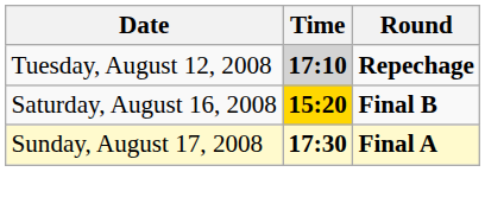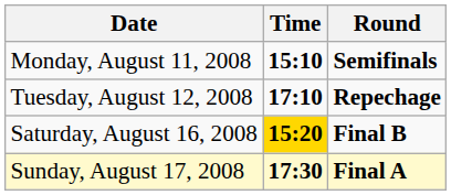 <table class="wikitable">
 <tr>
 <th>Date</th>
 <th>Time</th>
 <th>Round</th>
 </tr>
 <tr>
+<td>Monday, August 11, 2008</td>
+<td><strong>15:10</strong></td>
+<td><strong>Semifinals</strong></td>
+</tr>
+<tr>
 <td>Tuesday, August 12, 2008</td>
-<td style="background: lightgrey;"><strong>17:10</strong></td>
+<td><strong>17:10</strong></td>
 <td><strong>Repechage</strong></td>
 </tr>
 <tr>
 <td>Saturday, August 16, 2008</td>
 <td style="background: gold;"><strong>15:20</strong></td>
 <td><strong>Final B</strong></td>
 </tr>
 <tr style=background:lemonchiffon>
 <td>Sunday, August 17, 2008</td>
 <td><strong>17:30</strong></td>
 <td><strong>Final A</strong></td>
 </tr>
 </table>
